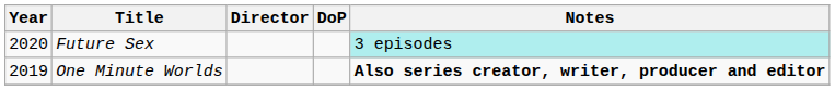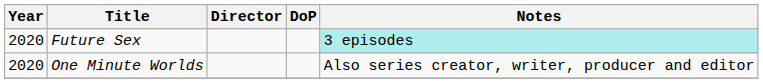 <table class="wikitable">
 <tr>
 <th>Year</th>
 <th>Title</th>
 <th>Director</th>
 <th>DoP</th>
 <th>Notes</th>
 </tr>
 <tr>
 <td>2020</td>
 <td><em>Future Sex</em></td>
 <td></td>
 <td></td>
 <td style="background: paleturquoise;">3 episodes</td>
 </tr>
 <tr>
-<td>2019</td>
+<td>2020</td>
 <td><em>One Minute Worlds</em></td>
 <td></td>
 <td></td>
-<td><strong>Also series creator, writer, producer and editor</strong></td>
+<td>Also series creator, writer, producer and editor</td>
 </tr>
 <tr>
 </tr>
 </table>
